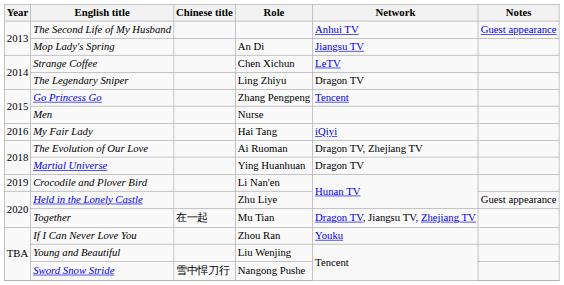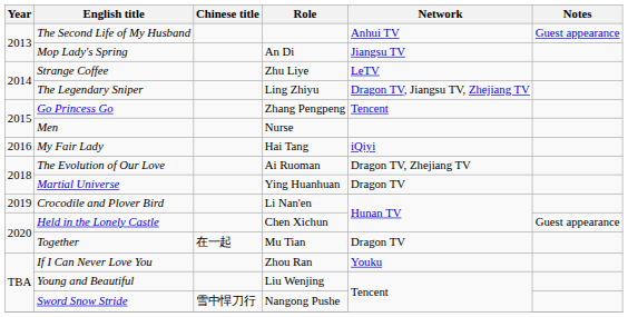 <table class="wikitable">
 <tr>
 <th>Year</th>
 <th>English title</th>
 <th>Chinese title</th>
 <th>Role</th>
 <th>Network</th>
 <th>Notes</th>
 </tr>
 <tr>
 <td rowspan=2>2013</td>
 <td><em>The Second Life of My Husband</em></td>
 <td></td>
 <td></td>
 <td><a href='#'>Anhui TV</a></td>
 <td><a href='#'>Guest appearance</a></td>
 </tr>
 <tr>
 <td><em>Mop Lady's Spring</em></td>
 <td></td>
 <td>An Di</td>
 <td><a href='#'>Jiangsu TV</a></td>
 <td></td>
 </tr>
 <tr>
 <td rowspan=2>2014</td>
 <td><em>Strange Coffee</em></td>
 <td></td>
-<td>Chen Xichun</td>
+<td>Zhu Liye</td>
 <td><a href='#'>LeTV</a></td>
 <td></td>
 </tr>
 <tr>
 <td><em>The Legendary Sniper</em></td>
 <td></td>
 <td>Ling Zhiyu</td>
-<td>Dragon TV</td>
+<td><a href='#'>Dragon TV</a>, Jiangsu TV, <a href='#'>Zhejiang TV</a></td>
 <td></td>
 </tr>
 <tr>
 <td rowspan=2>2015</td>
 <td><em><a href='#'>Go Princess Go</a></em></td>
 <td></td>
 <td>Zhang Pengpeng</td>
 <td><a href='#'>Tencent</a></td>
 <td></td>
 </tr>
 <tr>
 <td><em>Men</em></td>
 <td></td>
 <td>Nurse</td>
 <td></td>
 <td></td>
 </tr>
 <tr>
 <td>2016</td>
 <td><em>My Fair Lady</em></td>
 <td></td>
 <td>Hai Tang</td>
 <td><a href='#'>iQiyi</a></td>
 <td></td>
 </tr>
 <tr>
 <td rowspan=2>2018</td>
 <td><em>The Evolution of Our Love</em></td>
 <td></td>
 <td>Ai Ruoman</td>
 <td>Dragon TV, Zhejiang TV</td>
 <td></td>
 </tr>
 <tr>
 <td><em><a href='#'>Martial Universe</a></em></td>
 <td></td>
 <td>Ying Huanhuan</td>
 <td>Dragon TV</td>
 <td></td>
 </tr>
 <tr>
 <td>2019</td>
 <td><em>Crocodile and Plover Bird</em></td>
 <td></td>
 <td>Li Nan'en</td>
 <td rowspan=2><a href='#'>Hunan TV</a></td>
 <td></td>
 </tr>
 <tr>
 <td rowspan=2>2020</td>
 <td><em><a href='#'>Held in the Lonely Castle</a></em></td>
 <td></td>
-<td>Zhu Liye</td>
+<td>Chen Xichun</td>
 <td>Guest appearance</td>
 </tr>
 <tr>
 <td><em>Together</em></td>
 <td>在一起</td>
 <td>Mu Tian</td>
-<td><a href='#'>Dragon TV</a>, Jiangsu TV, <a href='#'>Zhejiang TV</a></td>
+<td>Dragon TV</td>
 <td></td>
 </tr>
 <tr>
 <td rowspan=3>TBA</td>
 <td><em>If I Can Never Love You</em></td>
 <td></td>
 <td>Zhou Ran</td>
 <td><a href='#'>Youku</a></td>
 <td></td>
 </tr>
 <tr>
 <td><em>Young and Beautiful</em></td>
 <td></td>
 <td>Liu Wenjing</td>
 <td rowspan=3>Tencent</td>
 <td></td>
 </tr>
 <tr>
 <td><em><a href='#'>Sword Snow Stride</a></em></td>
 <td>雪中悍刀行</td>
 <td>Nangong Pushe</td>
 <td></td>
 </tr>
 <tr>
 </tr>
 </table>
